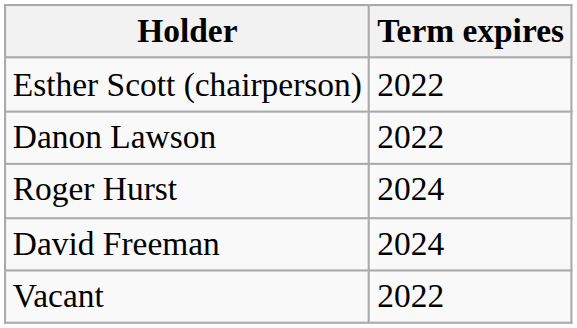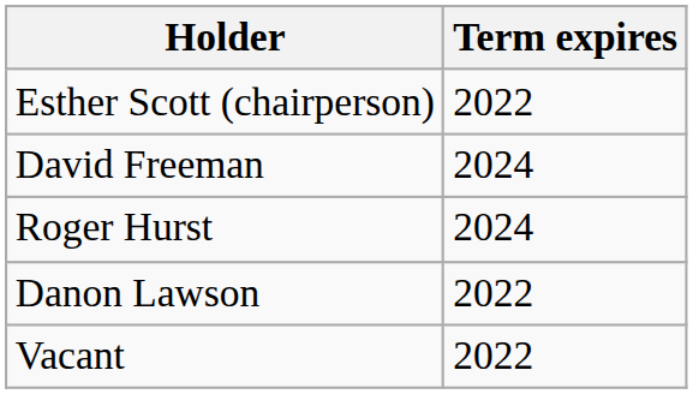 <table class="wikitable">
 <tr>
 <th>Holder</th>
 <th>Term expires</th>
 </tr>
 <tr>
 <td>Esther Scott (chairperson)</td>
 <td>2022</td>
 </tr>
 <tr>
-<td>Danon Lawson</td>
-<td>2022</td>
+<td>David Freeman</td>
+<td>2024</td>
 </tr>
 <tr>
 <td>Roger Hurst</td>
 <td>2024</td>
 </tr>
 <tr>
-<td>David Freeman</td>
-<td>2024</td>
+<td>Danon Lawson</td>
+<td>2022</td>
 </tr>
 <tr>
 <td>Vacant</td>
 <td>2022</td>
 </tr>
 </table>
